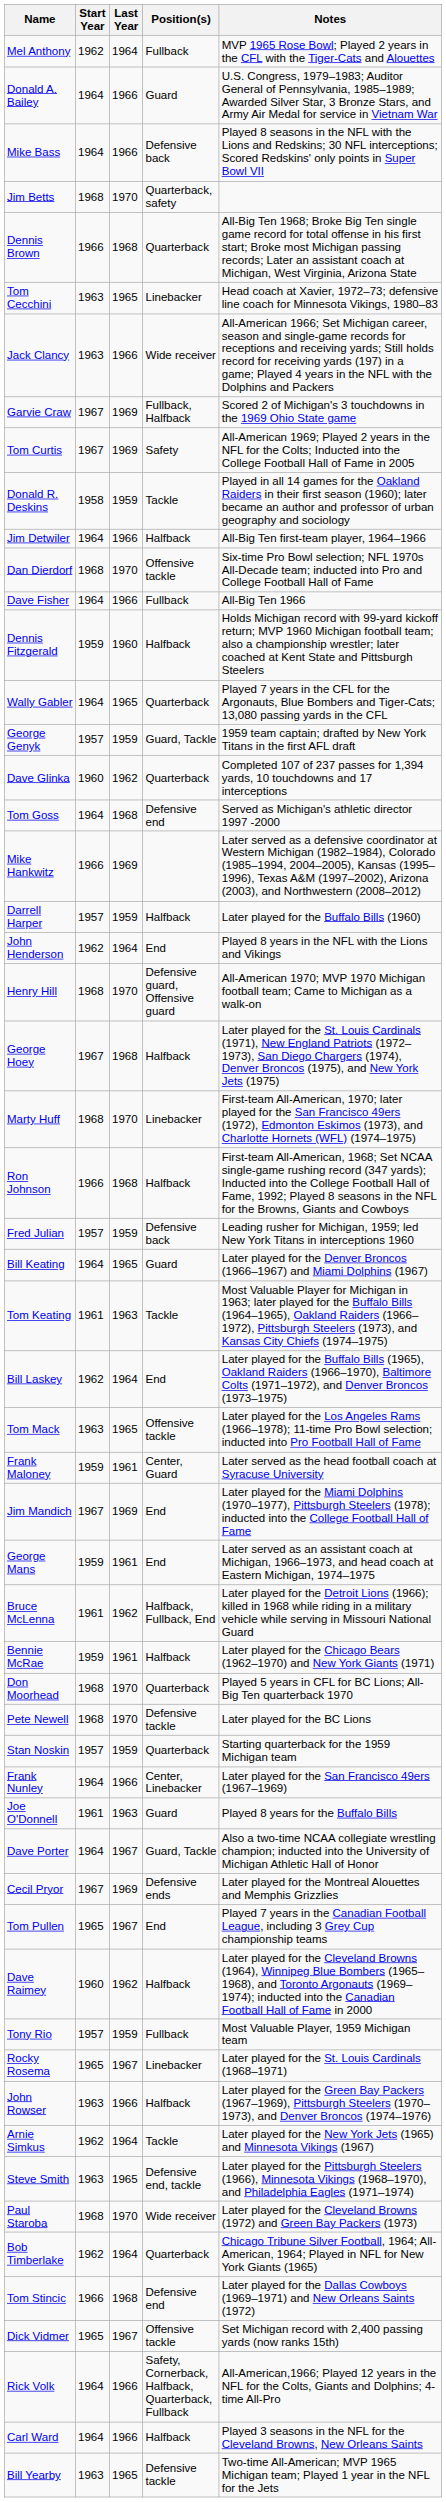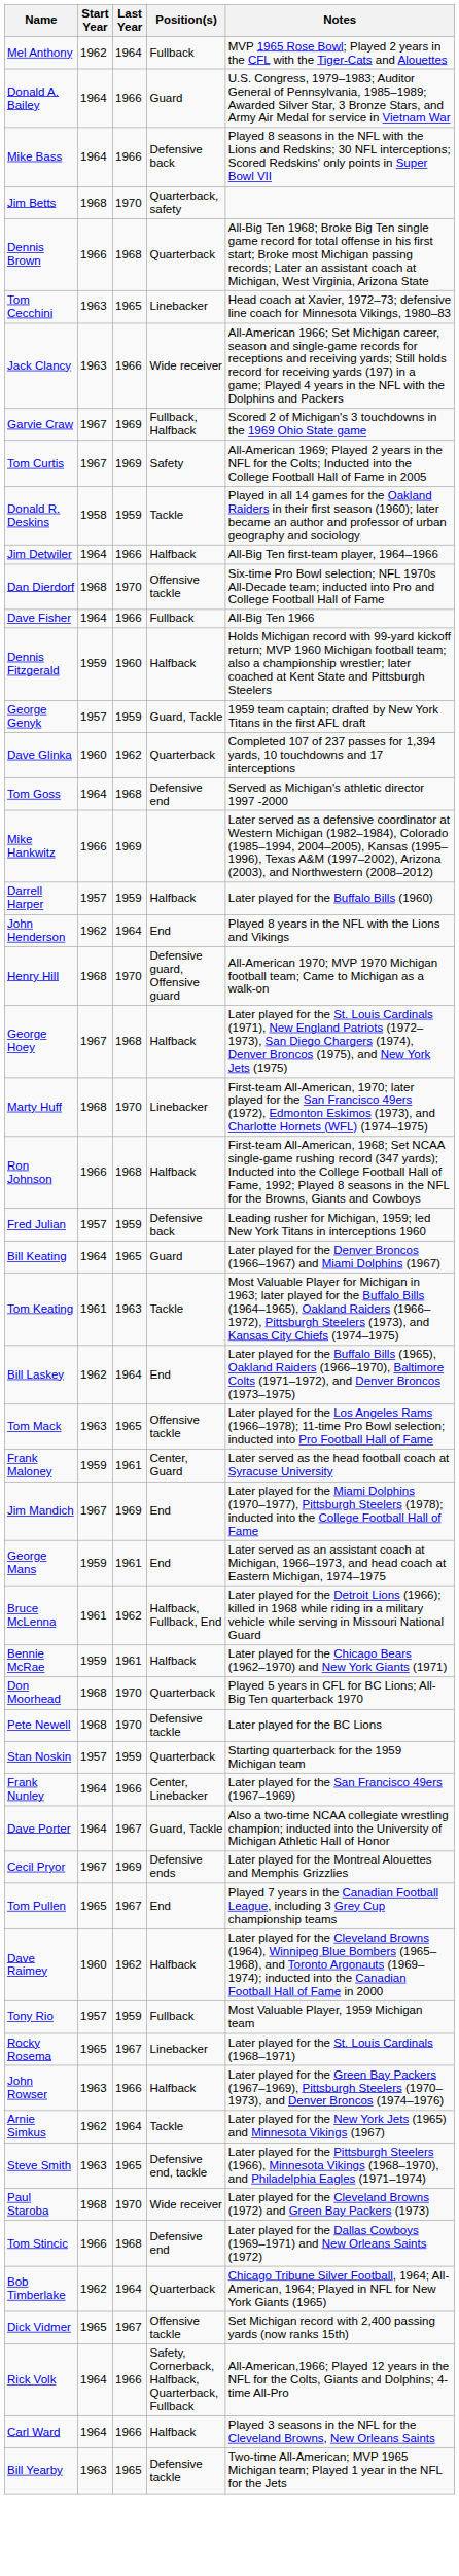 <table class="wikitable sortable">
 <tr>
 <th bgcolor="#F8E616" width="15%">Name</th>
 <th bgcolor="#F8E616" width="7%">Start Year</th>
 <th bgcolor="#F8E616" width="7%">Last Year</th>
 <th bgcolor="#F8E616" width="12%">Position(s)</th>
 <th bgcolor="#F8E616" width="47%" class="unsortable">Notes</th>
 </tr>
 <tr>
 <td><a href='#'>Mel Anthony</a></td>
 <td>1962</td>
 <td>1964</td>
 <td>Fullback</td>
 <td>MVP <a href='#'>1965 Rose Bowl</a>; Played 2 years in the <a href='#'>CFL</a> with the <a href='#'>Tiger-Cats</a> and <a href='#'>Alouettes</a></td>
 </tr>
 <tr>
 <td><a href='#'>Donald A. Bailey</a></td>
 <td>1964</td>
 <td>1966</td>
 <td>Guard</td>
 <td>U.S. Congress, 1979–1983; Auditor General of Pennsylvania, 1985–1989; Awarded Silver Star, 3 Bronze Stars, and Army Air Medal for service in <a href='#'>Vietnam War</a></td>
 </tr>
 <tr>
 <td><a href='#'>Mike Bass</a></td>
 <td>1964</td>
 <td>1966</td>
 <td>Defensive back</td>
 <td>Played 8 seasons in the NFL with the Lions and Redskins; 30 NFL interceptions; Scored Redskins' only points in <a href='#'>Super Bowl VII</a></td>
 </tr>
 <tr>
 <td><a href='#'>Jim Betts</a></td>
 <td>1968</td>
 <td>1970</td>
 <td>Quarterback, safety</td>
 <td></td>
 </tr>
 <tr>
 <td><a href='#'>Dennis Brown</a></td>
 <td>1966</td>
 <td>1968</td>
 <td>Quarterback</td>
 <td>All-Big Ten 1968; Broke Big Ten single game record for total offense in his first start; Broke most Michigan passing records; Later an assistant coach at Michigan, West Virginia, Arizona State</td>
 </tr>
 <tr>
 <td><a href='#'>Tom Cecchini</a></td>
 <td>1963</td>
 <td>1965</td>
 <td>Linebacker</td>
 <td>Head coach at Xavier, 1972–73; defensive line coach for Minnesota Vikings, 1980–83</td>
 </tr>
 <tr>
 <td><a href='#'>Jack Clancy</a></td>
 <td>1963</td>
 <td>1966</td>
 <td>Wide receiver</td>
 <td>All-American 1966; Set Michigan career, season and single-game records for receptions and receiving yards; Still holds record for receiving yards (197) in a game; Played 4 years in the NFL with the Dolphins and Packers</td>
 </tr>
 <tr>
 <td><a href='#'>Garvie Craw</a></td>
 <td>1967</td>
 <td>1969</td>
 <td>Fullback, Halfback</td>
 <td>Scored 2 of Michigan's 3 touchdowns in the <a href='#'>1969 Ohio State game</a></td>
 </tr>
 <tr>
 <td><a href='#'>Tom Curtis</a></td>
 <td>1967</td>
 <td>1969</td>
 <td>Safety</td>
 <td>All-American 1969; Played 2 years in the NFL for the Colts; Inducted into the College Football Hall of Fame in 2005</td>
 </tr>
 <tr>
 <td><a href='#'>Donald R. Deskins</a></td>
 <td>1958</td>
 <td>1959</td>
 <td>Tackle</td>
 <td>Played in all 14 games for the <a href='#'>Oakland Raiders</a> in their first season (1960); later became an author and professor of urban geography and sociology</td>
 </tr>
 <tr>
 <td><a href='#'>Jim Detwiler</a></td>
 <td>1964</td>
 <td>1966</td>
 <td>Halfback</td>
 <td>All-Big Ten first-team player, 1964–1966</td>
 </tr>
 <tr>
 <td><a href='#'>Dan Dierdorf</a></td>
 <td>1968</td>
 <td>1970</td>
 <td>Offensive tackle</td>
 <td>Six-time Pro Bowl selection; NFL 1970s All-Decade team; inducted into Pro and College Football Hall of Fame</td>
 </tr>
 <tr>
 <td><a href='#'>Dave Fisher</a></td>
 <td>1964</td>
 <td>1966</td>
 <td>Fullback</td>
 <td>All-Big Ten 1966</td>
 </tr>
 <tr>
 <td><a href='#'>Dennis Fitzgerald</a></td>
 <td>1959</td>
 <td>1960</td>
 <td>Halfback</td>
 <td>Holds Michigan record with 99-yard kickoff return; MVP 1960 Michigan football team; also a championship wrestler; later coached at Kent State and Pittsburgh Steelers</td>
-</tr>
-<tr>
-<td><a href='#'>Wally Gabler</a></td>
-<td>1964</td>
-<td>1965</td>
-<td>Quarterback</td>
-<td>Played 7 years in the CFL for the Argonauts, Blue Bombers and Tiger-Cats; 13,080 passing yards in the CFL</td>
 </tr>
 <tr>
 <td><a href='#'>George Genyk</a></td>
 <td>1957</td>
 <td>1959</td>
 <td>Guard, Tackle</td>
 <td>1959 team captain; drafted by New York Titans in the first AFL draft</td>
 </tr>
 <tr>
 <td><a href='#'>Dave Glinka</a></td>
 <td>1960</td>
 <td>1962</td>
 <td>Quarterback</td>
 <td>Completed 107 of 237 passes for 1,394 yards, 10 touchdowns and 17 interceptions</td>
 </tr>
 <tr>
 <td><a href='#'>Tom Goss</a></td>
 <td>1964</td>
 <td>1968</td>
 <td>Defensive end</td>
 <td>Served as Michigan's athletic director 1997 -2000</td>
 </tr>
 <tr>
 <td><a href='#'>Mike Hankwitz</a></td>
 <td>1966</td>
 <td>1969</td>
 <td></td>
 <td>Later served as a defensive coordinator at Western Michigan (1982–1984), Colorado (1985–1994, 2004–2005), Kansas (1995–1996), Texas A&M (1997–2002),  Arizona (2003), and Northwestern (2008–2012)</td>
 </tr>
 <tr ||>
 <td><a href='#'>Darrell Harper</a></td>
 <td>1957</td>
 <td>1959</td>
 <td>Halfback</td>
 <td>Later played for the <a href='#'>Buffalo Bills</a> (1960)</td>
 </tr>
 <tr>
 <td><a href='#'>John Henderson</a></td>
 <td>1962</td>
 <td>1964</td>
 <td>End</td>
 <td>Played 8 years in the NFL with the Lions and Vikings</td>
 </tr>
 <tr>
 <td><a href='#'>Henry Hill</a></td>
 <td>1968</td>
 <td>1970</td>
 <td>Defensive guard, Offensive guard</td>
 <td>All-American 1970; MVP 1970 Michigan football team; Came to Michigan as a walk-on</td>
 </tr>
 <tr>
 <td><a href='#'>George Hoey</a></td>
 <td>1967</td>
 <td>1968</td>
 <td>Halfback</td>
 <td>Later played for the <a href='#'>St. Louis Cardinals</a> (1971), <a href='#'>New England Patriots</a> (1972–1973), <a href='#'>San Diego Chargers</a> (1974), <a href='#'>Denver Broncos</a> (1975), and <a href='#'>New York Jets</a> (1975)</td>
 </tr>
 <tr>
 <td><a href='#'>Marty Huff</a></td>
 <td>1968</td>
 <td>1970</td>
 <td>Linebacker</td>
 <td>First-team All-American, 1970; later played for the <a href='#'>San Francisco 49ers</a> (1972), <a href='#'>Edmonton Eskimos</a> (1973), and <a href='#'>Charlotte Hornets (WFL)</a> (1974–1975)</td>
 </tr>
 <tr>
 <td><a href='#'>Ron Johnson</a></td>
 <td>1966</td>
 <td>1968</td>
 <td>Halfback</td>
 <td>First-team All-American, 1968; Set NCAA single-game rushing record (347 yards); Inducted into the College Football Hall of Fame, 1992; Played 8 seasons in the NFL for the Browns, Giants and Cowboys</td>
 </tr>
 <tr>
 <td><a href='#'>Fred Julian</a></td>
 <td>1957</td>
 <td>1959</td>
 <td>Defensive back</td>
 <td>Leading rusher for Michigan, 1959; led New York Titans in interceptions 1960</td>
 </tr>
 <tr>
 <td><a href='#'>Bill Keating</a></td>
 <td>1964</td>
 <td>1965</td>
 <td>Guard</td>
 <td>Later played for the <a href='#'>Denver Broncos</a> (1966–1967) and <a href='#'>Miami Dolphins</a> (1967)</td>
 </tr>
 <tr>
 <td><a href='#'>Tom Keating</a></td>
 <td>1961</td>
 <td>1963</td>
 <td>Tackle</td>
 <td>Most Valuable Player for Michigan in 1963; later played for the <a href='#'>Buffalo Bills</a> (1964–1965), <a href='#'>Oakland Raiders</a> (1966–1972), <a href='#'>Pittsburgh Steelers</a> (1973), and <a href='#'>Kansas City Chiefs</a> (1974–1975)</td>
 </tr>
 <tr>
 <td><a href='#'>Bill Laskey</a></td>
 <td>1962</td>
 <td>1964</td>
 <td>End</td>
 <td>Later played for the <a href='#'>Buffalo Bills</a> (1965), <a href='#'>Oakland Raiders</a> (1966–1970), <a href='#'>Baltimore Colts</a> (1971–1972), and <a href='#'>Denver Broncos</a> (1973–1975)</td>
 </tr>
 <tr>
 <td><a href='#'>Tom Mack</a></td>
 <td>1963</td>
 <td>1965</td>
 <td>Offensive tackle</td>
 <td>Later played for the <a href='#'>Los Angeles Rams</a> (1966–1978); 11-time Pro Bowl selection; inducted into <a href='#'>Pro Football Hall of Fame</a></td>
 </tr>
 <tr>
 <td><a href='#'>Frank Maloney</a></td>
 <td>1959</td>
 <td>1961</td>
 <td>Center, Guard</td>
 <td>Later served as the head football coach at <a href='#'>Syracuse University</a></td>
 </tr>
 <tr>
 <td><a href='#'>Jim Mandich</a></td>
 <td>1967</td>
 <td>1969</td>
 <td>End</td>
 <td>Later played for the <a href='#'>Miami Dolphins</a> (1970–1977), <a href='#'>Pittsburgh Steelers</a> (1978); inducted into the <a href='#'>College Football Hall of Fame</a></td>
 </tr>
 <tr>
 <td><a href='#'>George Mans</a></td>
 <td>1959</td>
 <td>1961</td>
 <td>End</td>
 <td>Later served as an assistant coach at Michigan, 1966–1973, and head coach at Eastern Michigan, 1974–1975</td>
 </tr>
 <tr>
 <td><a href='#'>Bruce McLenna</a></td>
 <td>1961</td>
 <td>1962</td>
 <td>Halfback, Fullback, End</td>
 <td>Later played for the <a href='#'>Detroit Lions</a> (1966); killed in 1968 while riding in a military vehicle while serving in Missouri National Guard</td>
 </tr>
 <tr>
 <td><a href='#'>Bennie McRae</a></td>
 <td>1959</td>
 <td>1961</td>
 <td>Halfback</td>
 <td>Later played for the <a href='#'>Chicago Bears</a> (1962–1970) and <a href='#'>New York Giants</a> (1971)</td>
 </tr>
 <tr>
 <td><a href='#'>Don Moorhead</a></td>
 <td>1968</td>
 <td>1970</td>
 <td>Quarterback</td>
 <td>Played 5 years in CFL for BC Lions; All-Big Ten quarterback 1970</td>
 </tr>
 <tr>
 <td><a href='#'>Pete Newell</a></td>
 <td>1968</td>
 <td>1970</td>
 <td>Defensive tackle</td>
 <td>Later played for the BC Lions</td>
 </tr>
 <tr>
 <td><a href='#'>Stan Noskin</a></td>
 <td>1957</td>
 <td>1959</td>
 <td>Quarterback</td>
 <td>Starting quarterback for the 1959 Michigan team</td>
 </tr>
 <tr>
 <td><a href='#'>Frank Nunley</a></td>
 <td>1964</td>
 <td>1966</td>
 <td>Center, Linebacker</td>
 <td>Later played for the <a href='#'>San Francisco 49ers</a> (1967–1969)</td>
 </tr>
 <tr>
-<td><a href='#'>Joe O'Donnell</a></td>
-<td>1961</td>
-<td>1963</td>
-<td>Guard</td>
-<td>Played 8 years for the <a href='#'>Buffalo Bills</a></td>
-</tr>
-<tr>
 <td><a href='#'>Dave Porter</a></td>
 <td>1964</td>
 <td>1967</td>
 <td>Guard, Tackle</td>
 <td>Also a two-time NCAA collegiate wrestling champion; inducted into the University of Michigan Athletic Hall of Honor</td>
 </tr>
 <tr>
 <td><a href='#'>Cecil Pryor</a></td>
 <td>1967</td>
 <td>1969</td>
 <td>Defensive ends</td>
 <td>Later played for the Montreal Alouettes and Memphis Grizzlies</td>
 </tr>
 <tr>
 <td><a href='#'>Tom Pullen</a></td>
 <td>1965</td>
 <td>1967</td>
 <td>End</td>
 <td>Played 7 years in the <a href='#'>Canadian Football League</a>, including 3 <a href='#'>Grey Cup</a> championship teams</td>
 </tr>
 <tr>
 <td><a href='#'>Dave Raimey</a></td>
 <td>1960</td>
 <td>1962</td>
 <td>Halfback</td>
 <td>Later played for the <a href='#'>Cleveland Browns</a> (1964), <a href='#'>Winnipeg Blue Bombers</a> (1965–1968), and <a href='#'>Toronto Argonauts</a> (1969–1974); inducted into the <a href='#'>Canadian Football Hall of Fame</a> in 2000</td>
 </tr>
 <tr>
 <td><a href='#'>Tony Rio</a></td>
 <td>1957</td>
 <td>1959</td>
 <td>Fullback</td>
 <td>Most Valuable Player, 1959 Michigan team</td>
 </tr>
 <tr>
 <td><a href='#'>Rocky Rosema</a></td>
 <td>1965</td>
 <td>1967</td>
 <td>Linebacker</td>
 <td>Later played for the <a href='#'>St. Louis Cardinals</a> (1968–1971)</td>
 </tr>
 <tr>
 <td><a href='#'>John Rowser</a></td>
 <td>1963</td>
 <td>1966</td>
 <td>Halfback</td>
 <td>Later played for the <a href='#'>Green Bay Packers</a> (1967–1969), <a href='#'>Pittsburgh Steelers</a> (1970–1973), and <a href='#'>Denver Broncos</a> (1974–1976)</td>
 </tr>
 <tr>
 <td><a href='#'>Arnie Simkus</a></td>
 <td>1962</td>
 <td>1964</td>
 <td>Tackle</td>
 <td>Later played for the <a href='#'>New York Jets</a> (1965) and <a href='#'>Minnesota Vikings</a> (1967)</td>
 </tr>
 <tr>
 <td><a href='#'>Steve Smith</a></td>
 <td>1963</td>
 <td>1965</td>
 <td>Defensive end, tackle</td>
 <td>Later played for the <a href='#'>Pittsburgh Steelers</a> (1966), <a href='#'>Minnesota Vikings</a> (1968–1970), and <a href='#'>Philadelphia Eagles</a> (1971–1974)</td>
 </tr>
 <tr>
 <td><a href='#'>Paul Staroba</a></td>
 <td>1968</td>
 <td>1970</td>
 <td>Wide receiver</td>
 <td>Later played for the <a href='#'>Cleveland Browns</a> (1972) and <a href='#'>Green Bay Packers</a> (1973)</td>
 </tr>
 <tr>
+<td><a href='#'>Tom Stincic</a></td>
+<td>1966</td>
+<td>1968</td>
+<td>Defensive end</td>
+<td>Later played for the <a href='#'>Dallas Cowboys</a> (1969–1971) and <a href='#'>New Orleans Saints</a> (1972)</td>
+</tr>
+<tr>
 <td><a href='#'>Bob Timberlake</a></td>
 <td>1962</td>
 <td>1964</td>
 <td>Quarterback</td>
 <td><a href='#'>Chicago Tribune Silver Football</a>, 1964; All-American, 1964; Played in NFL for New York Giants (1965)</td>
-</tr>
-<tr>
-<td><a href='#'>Tom Stincic</a></td>
-<td>1966</td>
-<td>1968</td>
-<td>Defensive end</td>
-<td>Later played for the <a href='#'>Dallas Cowboys</a> (1969–1971) and <a href='#'>New Orleans Saints</a> (1972)</td>
 </tr>
 <tr>
 <td><a href='#'>Dick Vidmer</a></td>
 <td>1965</td>
 <td>1967</td>
 <td>Offensive tackle</td>
 <td>Set Michigan record with 2,400 passing yards (now ranks 15th)</td>
 </tr>
 <tr>
 <td><a href='#'>Rick Volk</a></td>
 <td>1964</td>
 <td>1966</td>
 <td>Safety, Cornerback, Halfback, Quarterback, Fullback</td>
 <td>All-American,1966; Played 12 years in the NFL for the Colts, Giants and Dolphins; 4-time All-Pro</td>
 </tr>
 <tr>
 <td><a href='#'>Carl Ward</a></td>
 <td>1964</td>
 <td>1966</td>
 <td>Halfback</td>
 <td>Played 3 seasons in the NFL for the <a href='#'>Cleveland Browns</a>, <a href='#'>New Orleans Saints</a></td>
 </tr>
 <tr>
 <td><a href='#'>Bill Yearby</a></td>
 <td>1963</td>
 <td>1965</td>
 <td>Defensive tackle</td>
 <td>Two-time All-American; MVP 1965 Michigan team; Played 1 year in the NFL for the Jets</td>
 </tr>
 </table>
